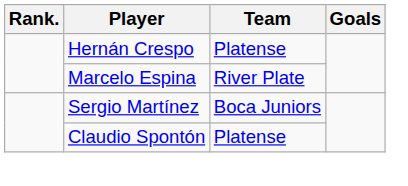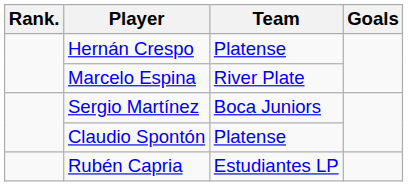 <table class="wikitable">
 <tr>
 <th>Rank.</th>
 <th>Player</th>
 <th>Team</th>
 <th>Goals</th>
 </tr>
 <tr>
 <td rowspan=2></td>
 <td> <a href='#'>Hernán Crespo</a></td>
 <td><a href='#'>Platense</a></td>
 <td rowspan=2></td>
 </tr>
 <tr>
 <td> <a href='#'>Marcelo Espina</a></td>
 <td><a href='#'>River Plate</a></td>
 </tr>
 <tr>
 <td rowspan=2></td>
 <td> <a href='#'>Sergio Martínez</a></td>
 <td><a href='#'>Boca Juniors</a></td>
 <td rowspan=2></td>
 </tr>
 <tr>
 <td> <a href='#'>Claudio Spontón</a></td>
 <td><a href='#'>Platense</a></td>
 </tr>
+<tr>
+<td></td>
+<td> <a href='#'>Rubén Capria</a></td>
+<td><a href='#'>Estudiantes LP</a></td>
+<td></td>
+</tr>
 </table>
